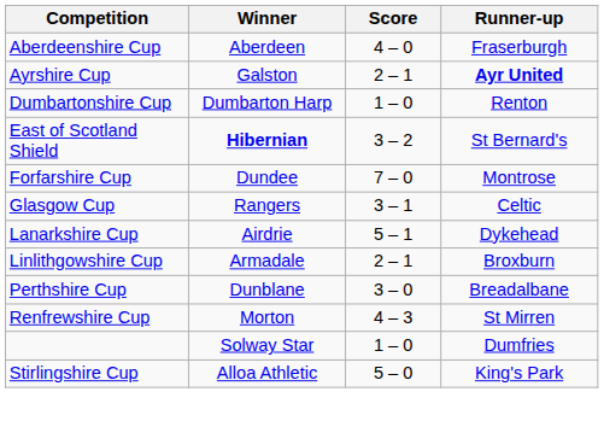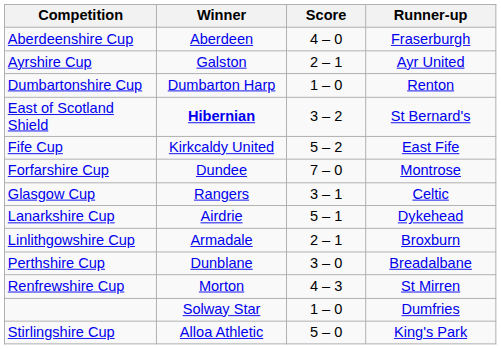 <table class="wikitable" style="text-align: center;">
 <tr>
 <th width=160>Competition</th>
 <th width=135>Winner</th>
 <th width=80>Score</th>
 <th width=135>Runner-up</th>
 </tr>
 <tr>
 <td align=left><a href='#'>Aberdeenshire Cup</a></td>
 <td><a href='#'>Aberdeen</a></td>
 <td>4 – 0</td>
 <td><a href='#'>Fraserburgh</a></td>
 </tr>
 <tr>
 <td align=left><a href='#'>Ayrshire Cup</a></td>
 <td><a href='#'>Galston</a></td>
 <td>2 – 1</td>
-<td><strong><a href='#'>Ayr United</a></strong></td>
+<td><a href='#'>Ayr United</a></td>
 </tr>
 <tr>
 <td align=left><a href='#'>Dumbartonshire Cup</a></td>
 <td><a href='#'>Dumbarton Harp</a></td>
 <td>1 – 0</td>
 <td><a href='#'>Renton</a></td>
 </tr>
 <tr>
 <td align=left><a href='#'>East of Scotland Shield</a></td>
 <td><strong><a href='#'>Hibernian</a></strong></td>
 <td>3 – 2</td>
 <td><a href='#'>St Bernard's</a></td>
+</tr>
+<tr>
+<td align=left><a href='#'>Fife Cup</a></td>
+<td><a href='#'>Kirkcaldy United</a></td>
+<td>5 – 2</td>
+<td><a href='#'>East Fife</a></td>
 </tr>
 <tr>
 <td align=left><a href='#'>Forfarshire Cup</a></td>
 <td><a href='#'>Dundee</a></td>
 <td>7 – 0</td>
 <td><a href='#'>Montrose</a></td>
 </tr>
 <tr>
 <td align=left><a href='#'>Glasgow Cup</a></td>
 <td><a href='#'>Rangers</a></td>
 <td>3 – 1</td>
 <td><a href='#'>Celtic</a></td>
 </tr>
 <tr>
 <td align=left><a href='#'>Lanarkshire Cup</a></td>
 <td><a href='#'>Airdrie</a></td>
 <td>5 – 1</td>
 <td><a href='#'>Dykehead</a></td>
 </tr>
 <tr>
 <td align=left><a href='#'>Linlithgowshire Cup</a></td>
 <td><a href='#'>Armadale</a></td>
 <td>2 – 1</td>
 <td><a href='#'>Broxburn</a></td>
 </tr>
 <tr>
 <td align=left><a href='#'>Perthshire Cup</a></td>
 <td><a href='#'>Dunblane</a></td>
 <td>3 – 0</td>
 <td><a href='#'>Breadalbane</a></td>
 </tr>
 <tr>
 <td align=left><a href='#'>Renfrewshire Cup</a></td>
 <td><a href='#'>Morton</a></td>
 <td>4 – 3</td>
 <td><a href='#'>St Mirren</a></td>
 </tr>
 <tr>
 <td align=left></td>
 <td><a href='#'>Solway Star</a></td>
 <td>1 – 0</td>
 <td><a href='#'>Dumfries</a></td>
 </tr>
 <tr>
 <td align=left><a href='#'>Stirlingshire Cup</a></td>
 <td><a href='#'>Alloa Athletic</a></td>
 <td>5 – 0</td>
 <td><a href='#'>King's Park</a></td>
 </tr>
 </table>
